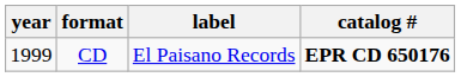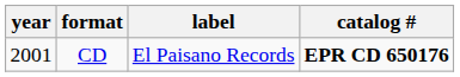 <table class="wikitable" style="text-align:center">
 <tr>
 <th>year</th>
 <th>format</th>
 <th>label</th>
 <th>catalog #</th>
 </tr>
 <tr>
-<td>1999</td>
+<td>2001</td>
 <td><a href='#'>CD</a></td>
 <td><a href='#'>El Paisano Records</a></td>
 <td><strong>EPR CD 650176</strong></td>
 </tr>
 </table>
